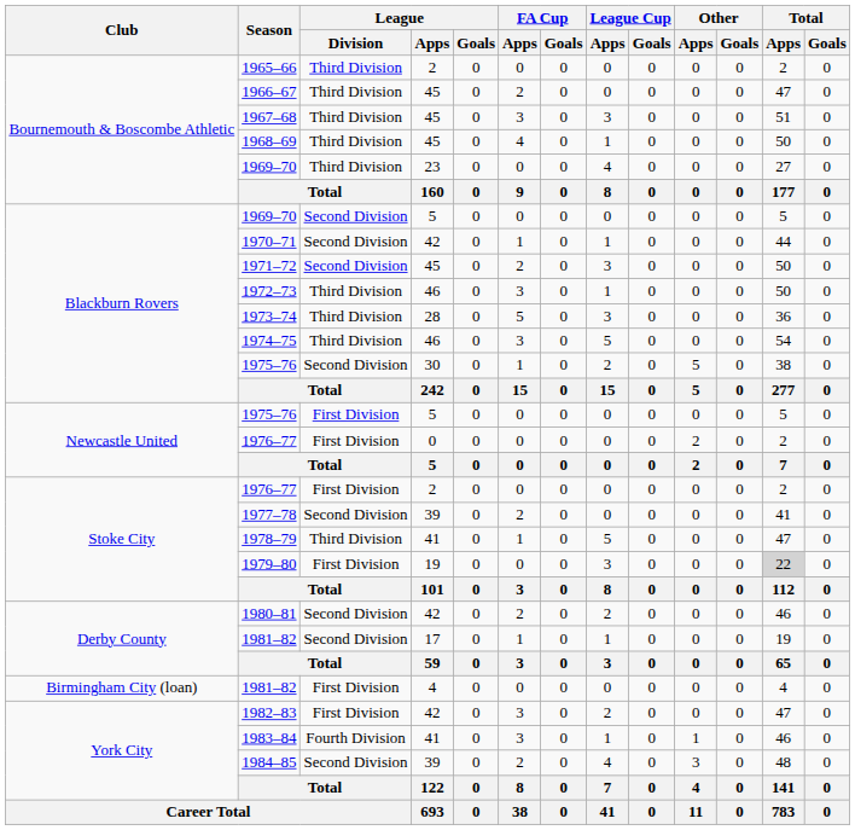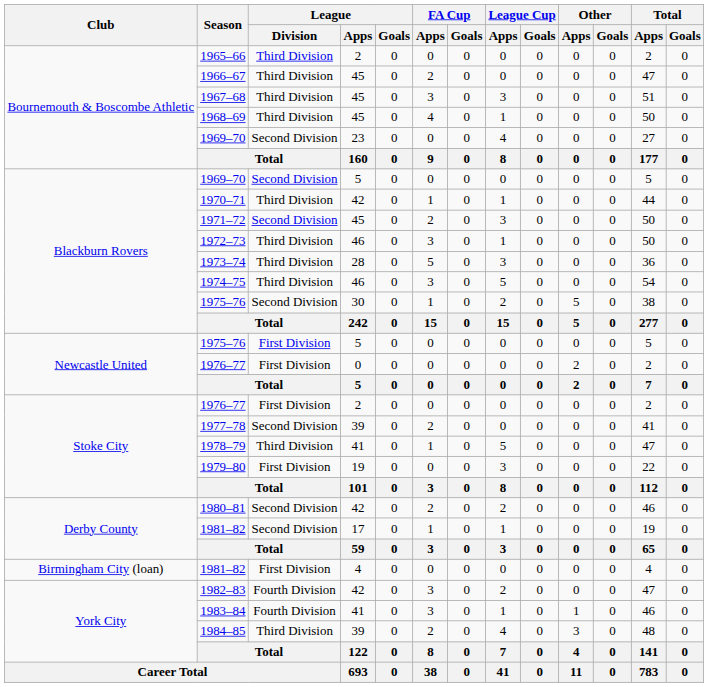 <table class="wikitable" style="text-align: center;">
 <tr>
 <th rowspan="2">Club</th>
 <th rowspan="2">Season</th>
 <th colspan="3">League</th>
 <th colspan="2"><a href='#'>FA Cup</a></th>
 <th colspan="2"><a href='#'>League Cup</a></th>
 <th colspan="2">Other</th>
 <th colspan="2">Total</th>
 </tr>
 <tr>
 <th>Division</th>
 <th>Apps</th>
 <th>Goals</th>
 <th>Apps</th>
 <th>Goals</th>
 <th>Apps</th>
 <th>Goals</th>
 <th>Apps</th>
 <th>Goals</th>
 <th>Apps</th>
 <th>Goals</th>
 </tr>
 <tr>
 <td rowspan="6"><a href='#'>Bournemouth & Boscombe Athletic</a></td>
 <td><a href='#'>1965–66</a></td>
 <td><a href='#'>Third Division</a></td>
 <td>2</td>
 <td>0</td>
 <td>0</td>
 <td>0</td>
 <td>0</td>
 <td>0</td>
 <td>0</td>
 <td>0</td>
 <td>2</td>
 <td>0</td>
 </tr>
 <tr>
 <td><a href='#'>1966–67</a></td>
 <td>Third Division</td>
 <td>45</td>
 <td>0</td>
 <td>2</td>
 <td>0</td>
 <td>0</td>
 <td>0</td>
 <td>0</td>
 <td>0</td>
 <td>47</td>
 <td>0</td>
 </tr>
 <tr>
 <td><a href='#'>1967–68</a></td>
 <td>Third Division</td>
 <td>45</td>
 <td>0</td>
 <td>3</td>
 <td>0</td>
 <td>3</td>
 <td>0</td>
 <td>0</td>
 <td>0</td>
 <td>51</td>
 <td>0</td>
 </tr>
 <tr>
 <td><a href='#'>1968–69</a></td>
 <td>Third Division</td>
 <td>45</td>
 <td>0</td>
 <td>4</td>
 <td>0</td>
 <td>1</td>
 <td>0</td>
 <td>0</td>
 <td>0</td>
 <td>50</td>
 <td>0</td>
 </tr>
 <tr>
 <td><a href='#'>1969–70</a></td>
-<td>Third Division</td>
+<td>Second Division</td>
 <td>23</td>
 <td>0</td>
 <td>0</td>
 <td>0</td>
 <td>4</td>
 <td>0</td>
 <td>0</td>
 <td>0</td>
 <td>27</td>
 <td>0</td>
 </tr>
 <tr>
 <th colspan="2">Total</th>
 <th>160</th>
 <th>0</th>
 <th>9</th>
 <th>0</th>
 <th>8</th>
 <th>0</th>
 <th>0</th>
 <th>0</th>
 <th>177</th>
 <th>0</th>
 </tr>
 <tr>
 <td rowspan="8"><a href='#'>Blackburn Rovers</a></td>
 <td><a href='#'>1969–70</a></td>
 <td><a href='#'>Second Division</a></td>
 <td>5</td>
 <td>0</td>
 <td>0</td>
 <td>0</td>
 <td>0</td>
 <td>0</td>
 <td>0</td>
 <td>0</td>
 <td>5</td>
 <td>0</td>
 </tr>
 <tr>
 <td><a href='#'>1970–71</a></td>
-<td>Second Division</td>
+<td>Third Division</td>
 <td>42</td>
 <td>0</td>
 <td>1</td>
 <td>0</td>
 <td>1</td>
 <td>0</td>
 <td>0</td>
 <td>0</td>
 <td>44</td>
 <td>0</td>
 </tr>
 <tr>
 <td><a href='#'>1971–72</a></td>
 <td><a href='#'>Second Division</a></td>
 <td>45</td>
 <td>0</td>
 <td>2</td>
 <td>0</td>
 <td>3</td>
 <td>0</td>
 <td>0</td>
 <td>0</td>
 <td>50</td>
 <td>0</td>
 </tr>
 <tr>
 <td><a href='#'>1972–73</a></td>
 <td>Third Division</td>
 <td>46</td>
 <td>0</td>
 <td>3</td>
 <td>0</td>
 <td>1</td>
 <td>0</td>
 <td>0</td>
 <td>0</td>
 <td>50</td>
 <td>0</td>
 </tr>
 <tr>
 <td><a href='#'>1973–74</a></td>
 <td>Third Division</td>
 <td>28</td>
 <td>0</td>
 <td>5</td>
 <td>0</td>
 <td>3</td>
 <td>0</td>
 <td>0</td>
 <td>0</td>
 <td>36</td>
 <td>0</td>
 </tr>
 <tr>
 <td><a href='#'>1974–75</a></td>
 <td>Third Division</td>
 <td>46</td>
 <td>0</td>
 <td>3</td>
 <td>0</td>
 <td>5</td>
 <td>0</td>
 <td>0</td>
 <td>0</td>
 <td>54</td>
 <td>0</td>
 </tr>
 <tr>
 <td><a href='#'>1975–76</a></td>
 <td>Second Division</td>
 <td>30</td>
 <td>0</td>
 <td>1</td>
 <td>0</td>
 <td>2</td>
 <td>0</td>
 <td>5</td>
 <td>0</td>
 <td>38</td>
 <td>0</td>
 </tr>
 <tr>
 <th colspan="2">Total</th>
 <th>242</th>
 <th>0</th>
 <th>15</th>
 <th>0</th>
 <th>15</th>
 <th>0</th>
 <th>5</th>
 <th>0</th>
 <th>277</th>
 <th>0</th>
 </tr>
 <tr>
 <td rowspan="3"><a href='#'>Newcastle United</a></td>
 <td><a href='#'>1975–76</a></td>
 <td><a href='#'>First Division</a></td>
 <td>5</td>
 <td>0</td>
 <td>0</td>
 <td>0</td>
 <td>0</td>
 <td>0</td>
 <td>0</td>
 <td>0</td>
 <td>5</td>
 <td>0</td>
 </tr>
 <tr>
 <td><a href='#'>1976–77</a></td>
 <td>First Division</td>
 <td>0</td>
 <td>0</td>
 <td>0</td>
 <td>0</td>
 <td>0</td>
 <td>0</td>
 <td>2</td>
 <td>0</td>
 <td>2</td>
 <td>0</td>
 </tr>
 <tr>
 <th colspan="2">Total</th>
 <th>5</th>
 <th>0</th>
 <th>0</th>
 <th>0</th>
 <th>0</th>
 <th>0</th>
 <th>2</th>
 <th>0</th>
 <th>7</th>
 <th>0</th>
 </tr>
 <tr>
 <td rowspan="5"><a href='#'>Stoke City</a></td>
 <td><a href='#'>1976–77</a></td>
 <td>First Division</td>
 <td>2</td>
 <td>0</td>
 <td>0</td>
 <td>0</td>
 <td>0</td>
 <td>0</td>
 <td>0</td>
 <td>0</td>
 <td>2</td>
 <td>0</td>
 </tr>
 <tr>
 <td><a href='#'>1977–78</a></td>
 <td>Second Division</td>
 <td>39</td>
 <td>0</td>
 <td>2</td>
 <td>0</td>
 <td>0</td>
 <td>0</td>
 <td>0</td>
 <td>0</td>
 <td>41</td>
 <td>0</td>
 </tr>
 <tr>
 <td><a href='#'>1978–79</a></td>
 <td>Third Division</td>
 <td>41</td>
 <td>0</td>
 <td>1</td>
 <td>0</td>
 <td>5</td>
 <td>0</td>
 <td>0</td>
 <td>0</td>
 <td>47</td>
 <td>0</td>
 </tr>
 <tr>
 <td><a href='#'>1979–80</a></td>
 <td>First Division</td>
 <td>19</td>
 <td>0</td>
 <td>0</td>
 <td>0</td>
 <td>3</td>
 <td>0</td>
 <td>0</td>
 <td>0</td>
-<td style="background: lightgrey;">22</td>
+<td>22</td>
 <td>0</td>
 </tr>
 <tr>
 <th colspan="2">Total</th>
 <th>101</th>
 <th>0</th>
 <th>3</th>
 <th>0</th>
 <th>8</th>
 <th>0</th>
 <th>0</th>
 <th>0</th>
 <th>112</th>
 <th>0</th>
 </tr>
 <tr>
 <td rowspan="3"><a href='#'>Derby County</a></td>
 <td><a href='#'>1980–81</a></td>
 <td>Second Division</td>
 <td>42</td>
 <td>0</td>
 <td>2</td>
 <td>0</td>
 <td>2</td>
 <td>0</td>
 <td>0</td>
 <td>0</td>
 <td>46</td>
 <td>0</td>
 </tr>
 <tr>
 <td><a href='#'>1981–82</a></td>
 <td>Second Division</td>
 <td>17</td>
 <td>0</td>
 <td>1</td>
 <td>0</td>
 <td>1</td>
 <td>0</td>
 <td>0</td>
 <td>0</td>
 <td>19</td>
 <td>0</td>
 </tr>
 <tr>
 <th colspan="2">Total</th>
 <th>59</th>
 <th>0</th>
 <th>3</th>
 <th>0</th>
 <th>3</th>
 <th>0</th>
 <th>0</th>
 <th>0</th>
 <th>65</th>
 <th>0</th>
 </tr>
 <tr>
 <td><a href='#'>Birmingham City</a> (loan)</td>
 <td><a href='#'>1981–82</a></td>
 <td>First Division</td>
 <td>4</td>
 <td>0</td>
 <td>0</td>
 <td>0</td>
 <td>0</td>
 <td>0</td>
 <td>0</td>
 <td>0</td>
 <td>4</td>
 <td>0</td>
 </tr>
 <tr>
 <td rowspan="4"><a href='#'>York City</a></td>
 <td><a href='#'>1982–83</a></td>
-<td>First Division</td>
+<td>Fourth Division</td>
 <td>42</td>
 <td>0</td>
 <td>3</td>
 <td>0</td>
 <td>2</td>
 <td>0</td>
 <td>0</td>
 <td>0</td>
 <td>47</td>
 <td>0</td>
 </tr>
 <tr>
 <td><a href='#'>1983–84</a></td>
 <td>Fourth Division</td>
 <td>41</td>
 <td>0</td>
 <td>3</td>
 <td>0</td>
 <td>1</td>
 <td>0</td>
 <td>1</td>
 <td>0</td>
 <td>46</td>
 <td>0</td>
 </tr>
 <tr>
 <td><a href='#'>1984–85</a></td>
-<td>Second Division</td>
+<td>Third Division</td>
 <td>39</td>
 <td>0</td>
 <td>2</td>
 <td>0</td>
 <td>4</td>
 <td>0</td>
 <td>3</td>
 <td>0</td>
 <td>48</td>
 <td>0</td>
 </tr>
 <tr>
 <th colspan="2">Total</th>
 <th>122</th>
 <th>0</th>
 <th>8</th>
 <th>0</th>
 <th>7</th>
 <th>0</th>
 <th>4</th>
 <th>0</th>
 <th>141</th>
 <th>0</th>
 </tr>
 <tr>
 <th colspan="3">Career Total</th>
 <th>693</th>
 <th>0</th>
 <th>38</th>
 <th>0</th>
 <th>41</th>
 <th>0</th>
 <th>11</th>
 <th>0</th>
 <th>783</th>
 <th>0</th>
 </tr>
 </table>
